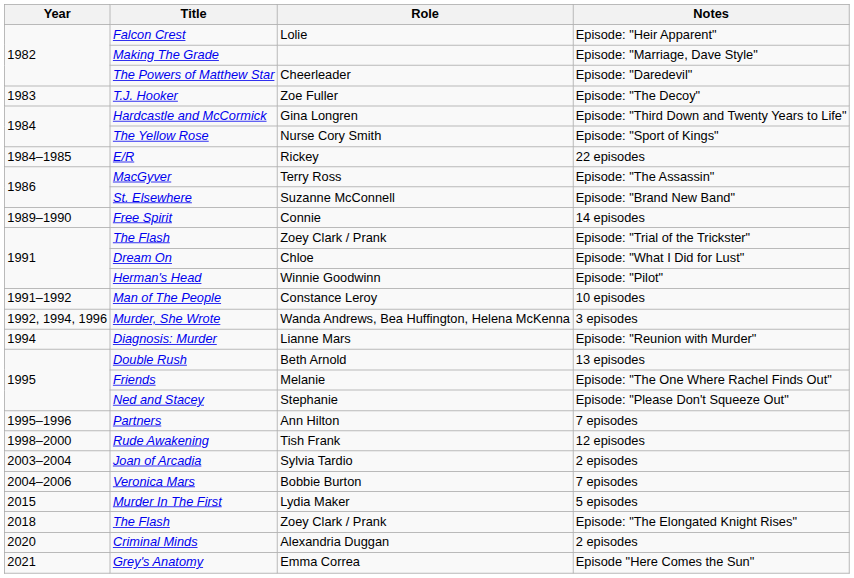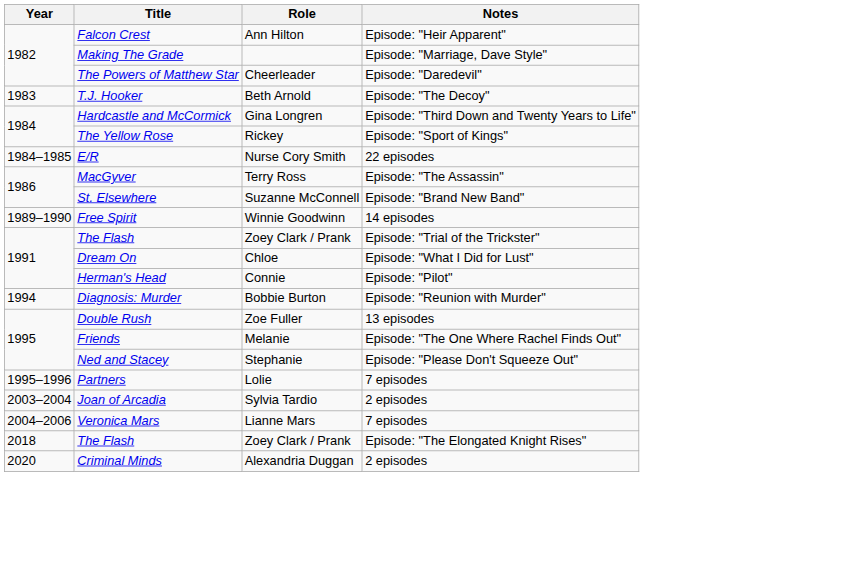 <table class="wikitable sortable">
 <tr>
 <th>Year</th>
 <th>Title</th>
 <th>Role</th>
 <th>Notes</th>
 </tr>
 <tr>
 <td rowspan="3">1982</td>
 <td><em><a href='#'>Falcon Crest</a></em></td>
-<td>Lolie</td>
+<td>Ann Hilton</td>
 <td>Episode: "Heir Apparent"</td>
 </tr>
 <tr>
 <td><em><a href='#'>Making The Grade</a></em></td>
 <td></td>
 <td>Episode: "Marriage, Dave Style"</td>
 </tr>
 <tr>
 <td><em><a href='#'>The Powers of Matthew Star</a></em></td>
 <td>Cheerleader</td>
 <td>Episode: "Daredevil"</td>
 </tr>
 <tr>
 <td>1983</td>
 <td><em><a href='#'>T.J. Hooker</a></em></td>
-<td>Zoe Fuller</td>
+<td>Beth Arnold</td>
 <td>Episode: "The Decoy"</td>
 </tr>
 <tr>
 <td rowspan="2">1984</td>
 <td><em><a href='#'>Hardcastle and McCormick</a></em></td>
 <td>Gina Longren</td>
 <td>Episode: "Third Down and Twenty Years to Life"</td>
 </tr>
 <tr>
 <td><em><a href='#'>The Yellow Rose</a></em></td>
-<td>Nurse Cory Smith</td>
+<td>Rickey</td>
 <td>Episode: "Sport of Kings"</td>
 </tr>
 <tr>
 <td>1984–1985</td>
 <td><em><a href='#'>E/R</a></em></td>
-<td>Rickey</td>
+<td>Nurse Cory Smith</td>
 <td>22 episodes</td>
 </tr>
 <tr>
 <td rowspan="2">1986</td>
 <td><em><a href='#'>MacGyver</a></em></td>
 <td>Terry Ross</td>
 <td>Episode: "The Assassin"</td>
 </tr>
 <tr>
 <td><em><a href='#'>St. Elsewhere</a></em></td>
 <td>Suzanne McConnell</td>
 <td>Episode: "Brand New Band"</td>
 </tr>
 <tr>
 <td>1989–1990</td>
 <td><em><a href='#'>Free Spirit</a></em></td>
-<td>Connie</td>
+<td>Winnie Goodwinn</td>
 <td>14 episodes</td>
 </tr>
 <tr>
 <td rowspan="3">1991</td>
 <td><em><a href='#'>The Flash</a></em></td>
 <td>Zoey Clark / Prank</td>
 <td>Episode: "Trial of the Trickster"</td>
 </tr>
 <tr>
 <td><em><a href='#'>Dream On</a></em></td>
 <td>Chloe</td>
 <td>Episode: "What I Did for Lust"</td>
 </tr>
 <tr>
 <td><em><a href='#'>Herman's Head</a></em></td>
-<td>Winnie Goodwinn</td>
+<td>Connie</td>
 <td>Episode: "Pilot"</td>
-</tr>
-<tr>
-<td>1991–1992</td>
-<td><em><a href='#'>Man of The People</a></em></td>
-<td>Constance Leroy</td>
-<td>10 episodes</td>
-</tr>
-<tr>
-<td>1992, 1994, 1996</td>
-<td><em><a href='#'>Murder, She Wrote</a></em></td>
-<td>Wanda Andrews, Bea Huffington, Helena McKenna</td>
-<td>3 episodes</td>
 </tr>
 <tr>
 <td>1994</td>
 <td><em><a href='#'>Diagnosis: Murder</a></em></td>
-<td>Lianne Mars</td>
+<td>Bobbie Burton</td>
 <td>Episode: "Reunion with Murder"</td>
 </tr>
 <tr>
 <td rowspan="3">1995</td>
 <td><em><a href='#'>Double Rush</a></em></td>
-<td>Beth Arnold</td>
+<td>Zoe Fuller</td>
 <td>13 episodes</td>
 </tr>
 <tr>
 <td><em><a href='#'>Friends</a></em></td>
 <td>Melanie</td>
 <td>Episode: "The One Where Rachel Finds Out"</td>
 </tr>
 <tr>
 <td><em><a href='#'>Ned and Stacey</a></em></td>
 <td>Stephanie</td>
 <td>Episode: "Please Don't Squeeze Out"</td>
 </tr>
 <tr>
 <td>1995–1996</td>
 <td><em><a href='#'>Partners</a></em></td>
-<td>Ann Hilton</td>
+<td>Lolie</td>
 <td>7 episodes</td>
-</tr>
-<tr>
-<td>1998–2000</td>
-<td><em><a href='#'>Rude Awakening</a></em></td>
-<td>Tish Frank</td>
-<td>12 episodes</td>
 </tr>
 <tr>
 <td>2003–2004</td>
 <td><em><a href='#'>Joan of Arcadia</a></em></td>
 <td>Sylvia Tardio</td>
 <td>2 episodes</td>
 </tr>
 <tr>
 <td>2004–2006</td>
 <td><em><a href='#'>Veronica Mars</a></em></td>
-<td>Bobbie Burton</td>
+<td>Lianne Mars</td>
 <td>7 episodes</td>
-</tr>
-<tr>
-<td>2015</td>
-<td><em><a href='#'>Murder In The First</a></em></td>
-<td>Lydia Maker</td>
-<td>5 episodes</td>
 </tr>
 <tr>
 <td>2018</td>
 <td><em><a href='#'>The Flash</a></em></td>
 <td>Zoey Clark / Prank</td>
 <td>Episode: "The Elongated Knight Rises"</td>
 </tr>
 <tr>
 <td>2020</td>
 <td><em><a href='#'>Criminal Minds</a></em></td>
 <td>Alexandria Duggan</td>
 <td>2 episodes</td>
 </tr>
-<tr>
-<td>2021</td>
-<td><em><a href='#'>Grey's Anatomy</a></em></td>
-<td>Emma Correa</td>
-<td>Episode "Here Comes the Sun"</td>
-</tr>
 </table>
